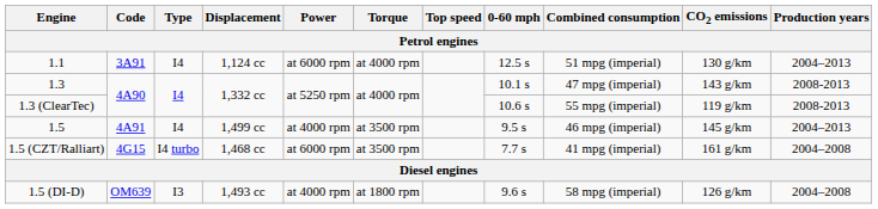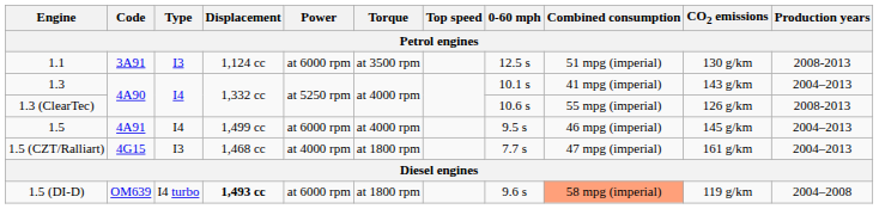 <table class="wikitable" style="font-size: 90%; text-align: center;">
 <tr>
 <th>Engine</th>
 <th>Code</th>
 <th>Type</th>
 <th>Displacement</th>
 <th>Power</th>
 <th>Torque</th>
 <th>Top speed</th>
 <th>0-60 mph</th>
 <th>Combined consumption</th>
 <th>CO<sub>2</sub> emissions</th>
 <th>Production years</th>
 </tr>
 <tr>
 <th colspan="11">Petrol engines</th>
 </tr>
 <tr>
 <td>1.1</td>
 <td><a href='#'>3A91</a></td>
-<td>I4</td>
+<td><a href='#'>I3</a></td>
 <td>1,124 cc</td>
 <td> at 6000 rpm</td>
-<td> at 4000 rpm</td>
+<td> at 3500 rpm</td>
 <td></td>
 <td>12.5 s</td>
 <td>51 mpg (imperial)</td>
 <td>130 g/km</td>
-<td>2004–2013</td>
+<td>2008-2013</td>
 </tr>
 <tr>
 <td>1.3</td>
 <td rowspan="2"><a href='#'>4A90</a></td>
 <td rowspan="2"><a href='#'>I4</a></td>
 <td rowspan="2">1,332 cc</td>
 <td rowspan="2"> at 5250 rpm</td>
 <td rowspan="2"> at 4000 rpm</td>
 <td rowspan="2"></td>
 <td>10.1 s</td>
-<td>47 mpg (imperial)</td>
+<td>41 mpg (imperial)</td>
 <td>143 g/km</td>
-<td>2008-2013</td>
+<td>2004–2013</td>
 </tr>
 <tr>
 <td>1.3 (ClearTec)</td>
 <td>10.6 s</td>
 <td>55 mpg (imperial)</td>
-<td>119 g/km</td>
+<td>126 g/km</td>
 <td>2008-2013</td>
 </tr>
 <tr>
 <td>1.5</td>
 <td><a href='#'>4A91</a></td>
 <td>I4</td>
 <td>1,499 cc</td>
+<td> at 6000 rpm</td>
 <td> at 4000 rpm</td>
-<td> at 3500 rpm</td>
 <td></td>
 <td>9.5 s</td>
 <td>46 mpg (imperial)</td>
 <td>145 g/km</td>
 <td>2004–2013</td>
 </tr>
 <tr>
 <td>1.5 (CZT/Ralliart)</td>
 <td><a href='#'>4G15</a></td>
-<td>I4 <a href='#'>turbo</a></td>
+<td>I3</td>
 <td>1,468 cc</td>
-<td> at 6000 rpm</td>
-<td> at 3500 rpm</td>
+<td> at 4000 rpm</td>
+<td> at 1800 rpm</td>
 <td></td>
 <td>7.7 s</td>
-<td>41 mpg (imperial)</td>
+<td>47 mpg (imperial)</td>
 <td>161 g/km</td>
-<td>2004–2008</td>
+<td>2004–2013</td>
 </tr>
 <tr>
 <th colspan="11">Diesel engines</th>
 </tr>
 <tr>
 <td>1.5 (DI-D)</td>
 <td><a href='#'>OM639</a></td>
-<td>I3</td>
-<td>1,493 cc</td>
-<td> at 4000 rpm</td>
+<td>I4 <a href='#'>turbo</a></td>
+<td><strong>1,493 cc</strong></td>
+<td> at 6000 rpm</td>
 <td> at 1800 rpm</td>
 <td></td>
 <td>9.6 s</td>
-<td>58 mpg (imperial)</td>
-<td>126 g/km</td>
+<td style="background: lightsalmon;">58 mpg (imperial)</td>
+<td>119 g/km</td>
 <td>2004–2008</td>
 </tr>
 </table>
